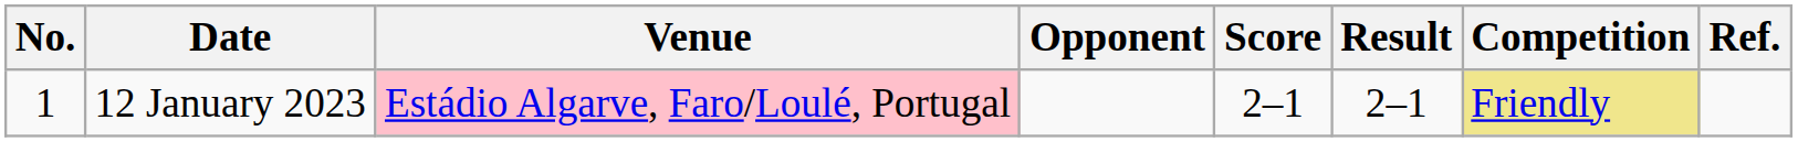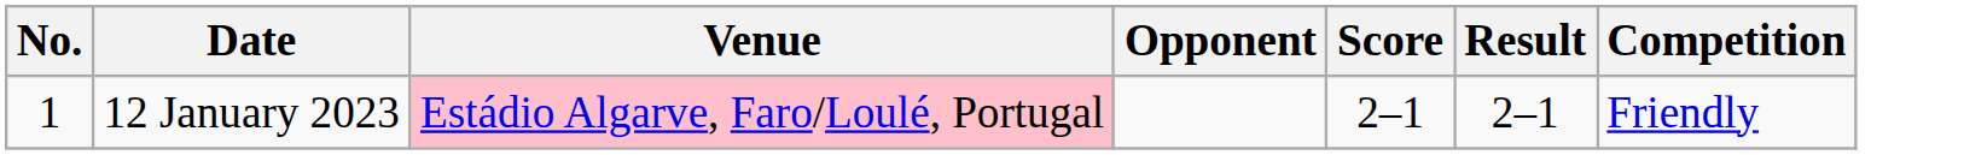 <table class="wikitable sortable">
 <tr>
 <th scope="col">No.</th>
 <th scope="col">Date</th>
 <th scope="col">Venue</th>
 <th scope="col">Opponent</th>
 <th scope="col">Score</th>
 <th scope="col">Result</th>
 <th scope="col">Competition</th>
-<th>Ref.</th>
 </tr>
 <tr>
 <td align="center">1</td>
 <td>12 January 2023</td>
 <td style="background: pink;"><a href='#'>Estádio Algarve</a>, <a href='#'>Faro</a>/<a href='#'>Loulé</a>, Portugal</td>
 <td></td>
 <td align="center">2–1</td>
 <td align="center">2–1</td>
-<td style="background: khaki;"><a href='#'>Friendly</a></td>
-<td></td>
+<td><a href='#'>Friendly</a></td>
 </tr>
 </table>
